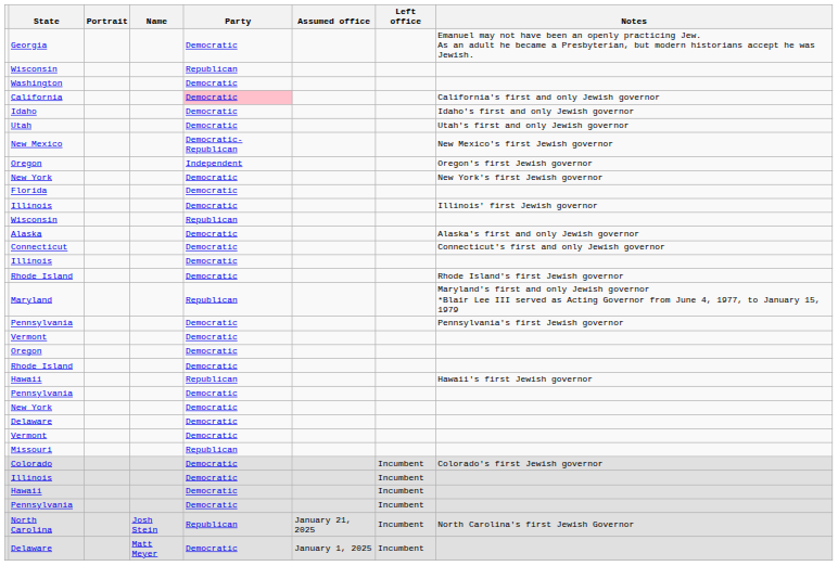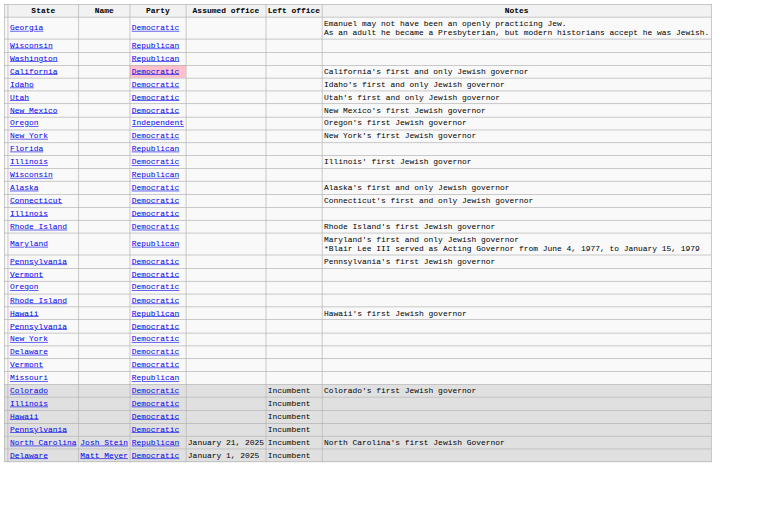 <table class="sortable wikitable" style="text-align:left; font-size:100%">
 <tr style="vertical-align:bottom;">
 <th></th>
 <th>State</th>
-<th>Portrait</th>
 <th>Name</th>
 <th>Party</th>
 <th>Assumed office</th>
 <th>Left office</th>
 <th>Notes</th>
 </tr>
 <tr>
 <td></td>
 <td><a href='#'>Georgia</a></td>
 <td></td>
-<td></td>
 <td><a href='#'>Democratic</a></td>
 <td></td>
 <td></td>
 <td>Emanuel may not have been an openly practicing Jew.<br>As an adult he became a Presbyterian, but modern historians accept he was Jewish.</td>
 </tr>
 <tr>
 <td></td>
 <td><a href='#'>Wisconsin</a></td>
-<td></td>
 <td></td>
 <td><a href='#'>Republican</a></td>
 <td></td>
 <td></td>
 <td></td>
 </tr>
 <tr>
 <td></td>
 <td><a href='#'>Washington</a></td>
 <td></td>
-<td></td>
-<td><a href='#'>Democratic</a></td>
+<td><a href='#'>Republican</a></td>
 <td></td>
 <td></td>
 <td></td>
 </tr>
 <tr>
 <td></td>
 <td><a href='#'>California</a></td>
-<td></td>
 <td></td>
 <td style="background: pink;"><a href='#'>Democratic</a></td>
 <td></td>
 <td></td>
 <td>California's first and only Jewish governor</td>
 </tr>
 <tr>
 <td></td>
 <td><a href='#'>Idaho</a></td>
 <td></td>
-<td></td>
 <td><a href='#'>Democratic</a></td>
 <td></td>
 <td></td>
 <td>Idaho's first and only Jewish governor</td>
 </tr>
 <tr>
 <td></td>
 <td><a href='#'>Utah</a></td>
-<td></td>
 <td></td>
 <td><a href='#'>Democratic</a></td>
 <td></td>
 <td></td>
 <td>Utah's first and only Jewish governor</td>
 </tr>
 <tr>
 <td></td>
 <td><a href='#'>New Mexico</a></td>
 <td></td>
-<td></td>
-<td><a href='#'>Democratic-Republican</a></td>
+<td><a href='#'>Democratic</a></td>
 <td></td>
 <td></td>
 <td>New Mexico's first Jewish governor</td>
 </tr>
 <tr>
 <td></td>
 <td><a href='#'>Oregon</a></td>
-<td></td>
 <td></td>
 <td><a href='#'>Independent</a></td>
 <td></td>
 <td></td>
 <td>Oregon's first Jewish governor</td>
 </tr>
 <tr>
 <td></td>
 <td><a href='#'>New York</a></td>
 <td></td>
-<td></td>
 <td><a href='#'>Democratic</a></td>
 <td></td>
 <td></td>
 <td>New York's first Jewish governor</td>
 </tr>
 <tr>
 <td></td>
 <td><a href='#'>Florida</a></td>
 <td></td>
-<td></td>
-<td><a href='#'>Democratic</a></td>
+<td><a href='#'>Republican</a></td>
 <td></td>
 <td></td>
 <td></td>
 </tr>
 <tr>
 <td></td>
 <td><a href='#'>Illinois</a></td>
-<td></td>
 <td></td>
 <td><a href='#'>Democratic</a></td>
 <td></td>
 <td></td>
 <td>Illinois' first Jewish governor</td>
 </tr>
 <tr>
 <td></td>
 <td><a href='#'>Wisconsin</a></td>
 <td></td>
-<td></td>
 <td><a href='#'>Republican</a></td>
 <td></td>
 <td></td>
 <td></td>
 </tr>
 <tr>
 <td></td>
 <td><a href='#'>Alaska</a></td>
-<td></td>
 <td></td>
 <td><a href='#'>Democratic</a></td>
 <td></td>
 <td></td>
 <td>Alaska's first and only Jewish governor</td>
 </tr>
 <tr>
 <td></td>
 <td><a href='#'>Connecticut</a></td>
 <td></td>
-<td></td>
 <td><a href='#'>Democratic</a></td>
 <td></td>
 <td></td>
 <td>Connecticut's first and only Jewish governor</td>
 </tr>
 <tr>
 <td></td>
 <td><a href='#'>Illinois</a></td>
-<td></td>
 <td></td>
 <td><a href='#'>Democratic</a></td>
 <td></td>
 <td></td>
 <td></td>
 </tr>
 <tr>
 <td></td>
 <td><a href='#'>Rhode Island</a></td>
 <td></td>
-<td></td>
 <td><a href='#'>Democratic</a></td>
 <td></td>
 <td></td>
 <td>Rhode Island's first Jewish governor</td>
 </tr>
 <tr>
 <td></td>
 <td><a href='#'>Maryland</a></td>
-<td></td>
 <td></td>
 <td><a href='#'>Republican</a></td>
 <td></td>
 <td></td>
 <td>Maryland's first and only Jewish governor<br>*Blair Lee III served as Acting Governor from June 4, 1977, to January 15, 1979</td>
 </tr>
 <tr>
 <td></td>
 <td><a href='#'>Pennsylvania</a></td>
 <td></td>
-<td></td>
 <td><a href='#'>Democratic</a></td>
 <td></td>
 <td></td>
 <td>Pennsylvania's first Jewish governor</td>
 </tr>
 <tr>
 <td></td>
 <td><a href='#'>Vermont</a></td>
-<td></td>
 <td></td>
 <td><a href='#'>Democratic</a></td>
 <td></td>
 <td></td>
 <td></td>
 </tr>
 <tr>
 <td></td>
 <td><a href='#'>Oregon</a></td>
 <td></td>
-<td></td>
 <td><a href='#'>Democratic</a></td>
 <td></td>
 <td></td>
 <td></td>
 </tr>
 <tr>
 <td></td>
 <td><a href='#'>Rhode Island</a></td>
-<td></td>
 <td></td>
 <td><a href='#'>Democratic</a></td>
 <td></td>
 <td></td>
 <td></td>
 </tr>
 <tr>
 <td></td>
 <td><a href='#'>Hawaii</a></td>
 <td></td>
-<td></td>
 <td><a href='#'>Republican</a></td>
 <td></td>
 <td></td>
 <td>Hawaii's first Jewish governor</td>
 </tr>
 <tr>
 <td></td>
 <td><a href='#'>Pennsylvania</a></td>
-<td></td>
 <td></td>
 <td><a href='#'>Democratic</a></td>
 <td></td>
 <td></td>
 <td></td>
 </tr>
 <tr>
 <td></td>
 <td><a href='#'>New York</a></td>
 <td></td>
-<td></td>
 <td><a href='#'>Democratic</a></td>
 <td></td>
 <td></td>
 <td></td>
 </tr>
 <tr>
 <td></td>
 <td><a href='#'>Delaware</a></td>
-<td></td>
 <td></td>
 <td><a href='#'>Democratic</a></td>
 <td></td>
 <td></td>
 <td></td>
 </tr>
 <tr>
 <td></td>
 <td><a href='#'>Vermont</a></td>
 <td></td>
-<td></td>
 <td><a href='#'>Democratic</a></td>
 <td></td>
 <td></td>
 <td></td>
 </tr>
 <tr>
 <td></td>
 <td><a href='#'>Missouri</a></td>
-<td></td>
 <td></td>
 <td><a href='#'>Republican</a></td>
 <td></td>
 <td></td>
 <td></td>
 </tr>
 <tr style="background:#e0e0e0">
 <td></td>
 <td><a href='#'>Colorado</a></td>
 <td></td>
-<td></td>
 <td><a href='#'>Democratic</a></td>
 <td></td>
 <td>Incumbent</td>
 <td>Colorado's first Jewish governor</td>
 </tr>
 <tr style="background:#e0e0e0">
 <td></td>
 <td><a href='#'>Illinois</a></td>
-<td></td>
 <td></td>
 <td><a href='#'>Democratic</a></td>
 <td></td>
 <td>Incumbent</td>
 <td></td>
 </tr>
 <tr style="background:#e0e0e0">
 <td></td>
 <td><a href='#'>Hawaii</a></td>
 <td></td>
-<td></td>
 <td><a href='#'>Democratic</a></td>
 <td></td>
 <td>Incumbent</td>
 <td></td>
 </tr>
 <tr style="background:#e0e0e0">
 <td></td>
 <td><a href='#'>Pennsylvania</a></td>
 <td></td>
-<td></td>
 <td><a href='#'>Democratic</a></td>
 <td></td>
 <td>Incumbent</td>
 <td></td>
 </tr>
 <tr style="background:#e0e0e0">
 <td></td>
 <td><a href='#'>North Carolina</a></td>
-<td></td>
 <td><a href='#'>Josh Stein</a></td>
 <td><a href='#'>Republican</a></td>
 <td>January 21, 2025</td>
 <td>Incumbent</td>
 <td>North Carolina's first Jewish Governor</td>
 </tr>
 <tr style="background:#e0e0e0">
 <td></td>
 <td><a href='#'>Delaware</a></td>
-<td></td>
 <td><a href='#'>Matt Meyer</a></td>
 <td><a href='#'>Democratic</a></td>
 <td>January 1, 2025</td>
 <td>Incumbent</td>
 <td></td>
 </tr>
 </table>
